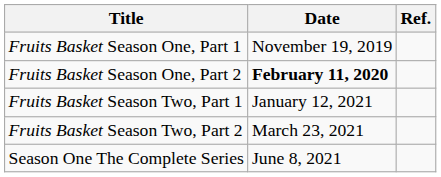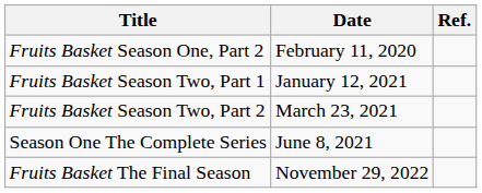 <table class="wikitable">
 <tr>
 <th>Title</th>
 <th>Date</th>
 <th>Ref.</th>
 </tr>
 <tr>
-<td><em>Fruits Basket</em> Season One, Part 1</td>
-<td>November 19, 2019</td>
-<td></td>
-</tr>
-<tr>
 <td><em>Fruits Basket</em> Season One, Part 2</td>
-<td><strong>February 11, 2020</strong></td>
+<td>February 11, 2020</td>
 <td></td>
 </tr>
 <tr>
 <td><em>Fruits Basket</em> Season Two, Part 1</td>
 <td>January 12, 2021</td>
 <td></td>
 </tr>
 <tr>
 <td><em>Fruits Basket</em> Season Two, Part 2</td>
 <td>March 23, 2021</td>
 <td></td>
 </tr>
 <tr>
 <td>Season One The Complete Series</td>
 <td>June 8, 2021</td>
 <td></td>
 </tr>
+<tr>
+<td><em>Fruits Basket</em> The Final Season</td>
+<td>November 29, 2022</td>
+<td></td>
+</tr>
 </table>
